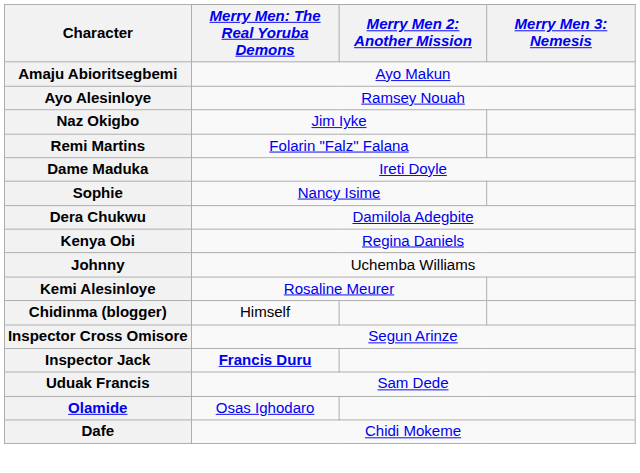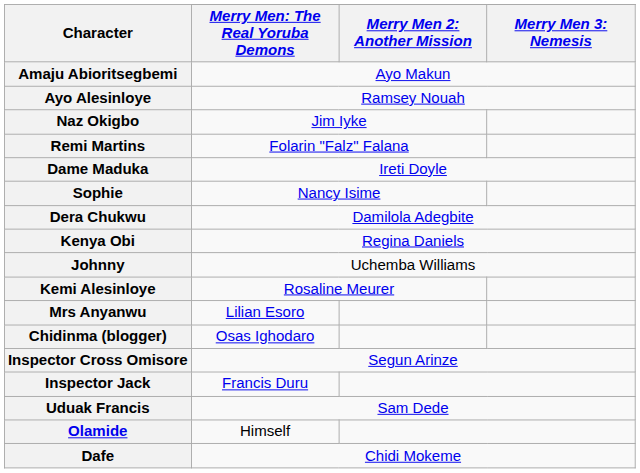 <table class="wikitable plainrowheaders" style="text-align:center;">
 <tr>
 <th rowspan="2" scope="col">Character</th>
 </tr>
 <tr>
 <th scope="col" style="width:150px;"><em><a href='#'>Merry Men: The Real Yoruba Demons</a></em></th>
 <th scope="col" style="width:150px;"><em><a href='#'>Merry Men 2: Another Mission</a></em></th>
 <th scope="col" style="width:150px;"><em><a href='#'>Merry Men 3: Nemesis</a></em></th>
 </tr>
 <tr>
 <th scope="row">Amaju Abioritsegbemi</th>
 <td colspan="3"><a href='#'>Ayo Makun</a></td>
 </tr>
 <tr>
 <th scope="row">Ayo Alesinloye</th>
 <td colspan="3"><a href='#'>Ramsey Nouah</a></td>
 </tr>
 <tr>
 <th scope="row">Naz Okigbo</th>
 <td colspan="2"><a href='#'>Jim Iyke</a></td>
 <td></td>
 </tr>
 <tr>
 <th scope="row">Remi Martins</th>
 <td colspan="2"><a href='#'>Folarin "Falz" Falana</a></td>
 <td></td>
 </tr>
 <tr>
 <th scope="row">Dame Maduka</th>
 <td colspan="3"><a href='#'>Ireti Doyle</a></td>
 </tr>
 <tr>
 <th scope="row">Sophie</th>
 <td colspan="2"><a href='#'>Nancy Isime</a></td>
 </tr>
 <tr>
 <th scope="row">Dera Chukwu</th>
 <td colspan="3"><a href='#'>Damilola Adegbite</a></td>
 </tr>
 <tr>
 <th scope="row">Kenya Obi</th>
 <td colspan="3"><a href='#'>Regina Daniels</a></td>
 </tr>
 <tr>
 <th scope="row">Johnny</th>
 <td colspan="3">Uchemba Williams</td>
 </tr>
 <tr>
 <th scope="row">Kemi Alesinloye</th>
 <td colspan="2"><a href='#'>Rosaline Meurer</a></td>
 <td></td>
 </tr>
 <tr>
+<th scope="row">Mrs Anyanwu</th>
+<td colspan="1"><a href='#'>Lilian Esoro</a></td>
+<td></td>
+<td></td>
+</tr>
+<tr>
 <th scope="row">Chidinma (blogger)</th>
-<td colspan="1">Himself</td>
+<td colspan="1"><a href='#'>Osas Ighodaro</a></td>
 <td></td>
 <td></td>
 </tr>
 <tr>
 <th scope="row">Inspector Cross Omisore</th>
 <td colspan="3"><a href='#'>Segun Arinze</a></td>
 </tr>
 <tr>
 <th scope="row">Inspector Jack</th>
-<td colspan="1"><strong><a href='#'>Francis Duru</a></strong></td>
+<td colspan="1"><a href='#'>Francis Duru</a></td>
 </tr>
 <tr>
 <th scope="row">Uduak Francis</th>
 <td colspan="3"><a href='#'>Sam Dede</a></td>
 </tr>
 <tr>
 <th scope="row"><a href='#'>Olamide</a></th>
-<td colspan="1"><a href='#'>Osas Ighodaro</a></td>
+<td colspan="1">Himself</td>
 </tr>
 <tr>
 <th scope="row">Dafe</th>
 <td colspan="3"><a href='#'>Chidi Mokeme</a></td>
 </tr>
 </table>
